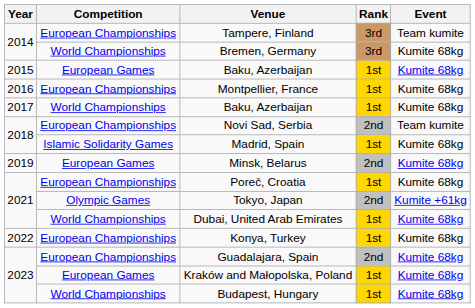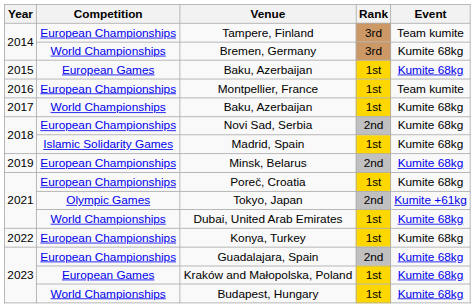 <table class="wikitable sortable" width=45% style="font-size:90%; text-align:center;">
 <tr>
 <th>Year</th>
 <th>Competition</th>
 <th>Venue</th>
 <th>Rank</th>
 <th>Event</th>
 </tr>
 <tr>
 <td rowspan=2>2014</td>
 <td><a href='#'>European Championships</a></td>
 <td>Tampere, Finland</td>
 <td bgcolor="cc9966">3rd</td>
 <td>Team kumite</td>
 </tr>
 <tr>
 <td><a href='#'>World Championships</a></td>
 <td>Bremen, Germany</td>
 <td bgcolor="cc9966">3rd</td>
 <td>Kumite 68kg</td>
 </tr>
 <tr>
 <td>2015</td>
 <td><a href='#'>European Games</a></td>
 <td>Baku, Azerbaijan</td>
 <td bgcolor="gold">1st</td>
 <td><a href='#'>Kumite 68kg</a></td>
 </tr>
 <tr>
 <td>2016</td>
 <td><a href='#'>European Championships</a></td>
 <td>Montpellier, France</td>
 <td bgcolor="gold">1st</td>
-<td>Kumite 68kg</td>
+<td>Team kumite</td>
 </tr>
 <tr>
 <td>2017</td>
 <td><a href='#'>World Championships</a></td>
 <td>Baku, Azerbaijan</td>
 <td bgcolor="gold">1st</td>
 <td>Kumite 68kg</td>
 </tr>
 <tr>
 <td rowspan=2>2018</td>
 <td><a href='#'>European Championships</a></td>
 <td>Novi Sad, Serbia</td>
 <td bgcolor="silver">2nd</td>
-<td>Team kumite</td>
+<td>Kumite 68kg</td>
 </tr>
 <tr>
 <td><a href='#'>Islamic Solidarity Games</a></td>
 <td>Madrid, Spain</td>
 <td bgcolor="gold">1st</td>
 <td>Kumite 68kg</td>
 </tr>
 <tr>
 <td>2019</td>
-<td><a href='#'>European Games</a></td>
+<td><a href='#'>European Championships</a></td>
 <td>Minsk, Belarus</td>
 <td bgcolor="silver">2nd</td>
 <td><a href='#'>Kumite 68kg</a></td>
 </tr>
 <tr>
 <td rowspan=3>2021</td>
 <td><a href='#'>European Championships</a></td>
 <td>Poreč, Croatia</td>
 <td bgcolor="gold">1st</td>
 <td>Kumite 68kg</td>
 </tr>
 <tr>
 <td><a href='#'>Olympic Games</a></td>
 <td>Tokyo, Japan</td>
 <td bgcolor="silver">2nd</td>
 <td><a href='#'>Kumite +61kg</a></td>
 </tr>
 <tr>
 <td><a href='#'>World Championships</a></td>
 <td>Dubai, United Arab Emirates</td>
 <td bgcolor="gold">1st</td>
 <td><a href='#'>Kumite 68kg</a></td>
 </tr>
 <tr>
 <td>2022</td>
 <td><a href='#'>European Championships</a></td>
 <td>Konya, Turkey</td>
 <td bgcolor="gold">1st</td>
 <td>Kumite 68kg</td>
 </tr>
 <tr>
 <td rowspan=3>2023</td>
 <td><a href='#'>European Championships</a></td>
 <td>Guadalajara, Spain</td>
 <td bgcolor="silver">2nd</td>
 <td><a href='#'>Kumite 68kg</a></td>
 </tr>
 <tr>
 <td><a href='#'>European Games</a></td>
 <td>Kraków and Małopolska, Poland</td>
 <td bgcolor="gold">1st</td>
 <td><a href='#'>Kumite 68kg</a></td>
 </tr>
 <tr>
 <td><a href='#'>World Championships</a></td>
 <td>Budapest, Hungary</td>
 <td bgcolor="gold">1st</td>
 <td><a href='#'>Kumite 68kg</a></td>
 </tr>
 </table>
